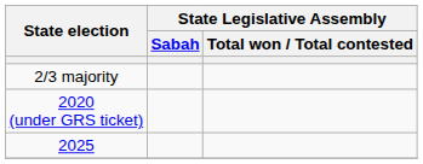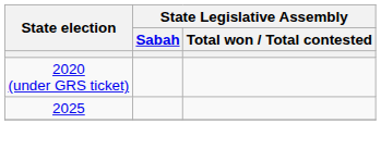 <table class="wikitable sortable" style="text-align:center; font-size:95%">
 <tr>
 <th rowspan="2">State election</th>
 <th colspan="2">State Legislative Assembly</th>
 </tr>
 <tr>
 <th><a href='#'>Sabah</a></th>
 <th>Total won / Total contested</th>
 </tr>
 <tr>
 <th></th>
 <th></th>
 <th></th>
 </tr>
 <tr>
-<td>2/3 majority</td>
-<td></td>
-<td></td>
-</tr>
-<tr>
 <td><a href='#'>2020<br>(under GRS ticket)</a></td>
 <td></td>
 <td></td>
 </tr>
 <tr>
 <td><a href='#'>2025</a></td>
 <td></td>
 <td></td>
 </tr>
 <tr>
 </tr>
 </table>
